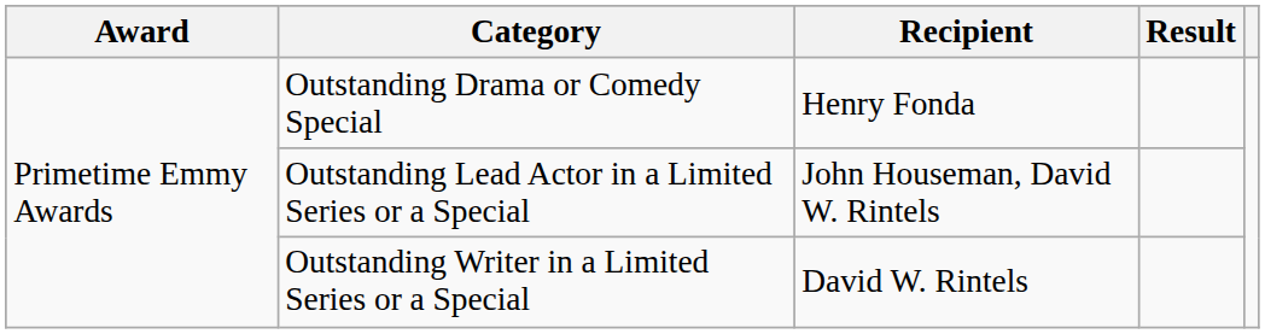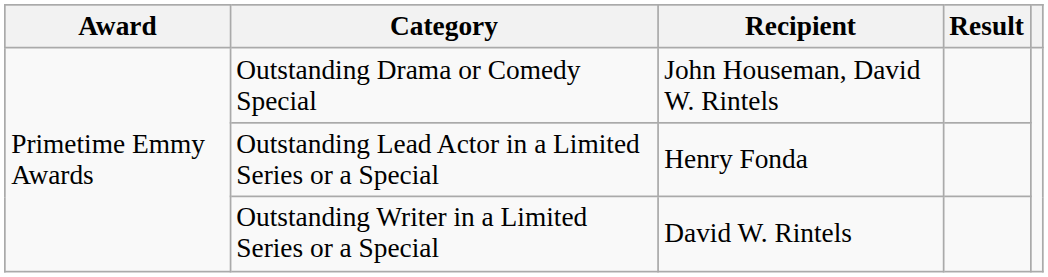 <table class="wikitable">
 <tr>
 <th>Award</th>
 <th>Category</th>
 <th>Recipient</th>
 <th>Result</th>
 <th></th>
 </tr>
 <tr>
 <td rowspan="3">Primetime Emmy Awards</td>
 <td>Outstanding Drama or Comedy Special</td>
-<td>Henry Fonda</td>
+<td>John Houseman, David W. Rintels</td>
 <td></td>
 <td rowspan="3"></td>
 </tr>
 <tr>
 <td>Outstanding Lead Actor in a Limited Series or a Special</td>
-<td>John Houseman, David W. Rintels</td>
+<td>Henry Fonda</td>
 <td></td>
 </tr>
 <tr>
 <td>Outstanding Writer in a Limited Series or a Special</td>
 <td>David W. Rintels</td>
 <td></td>
 </tr>
 </table>
